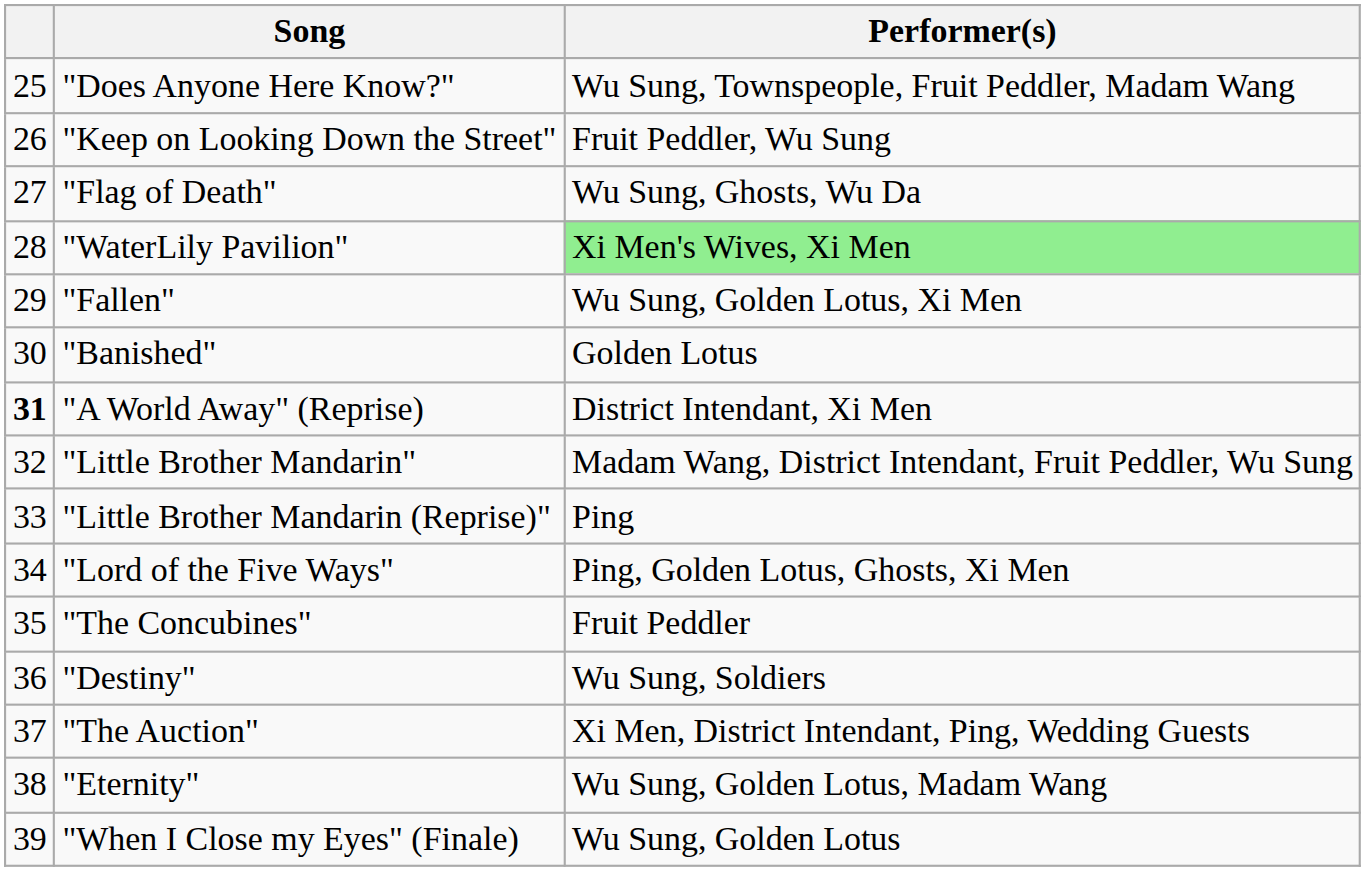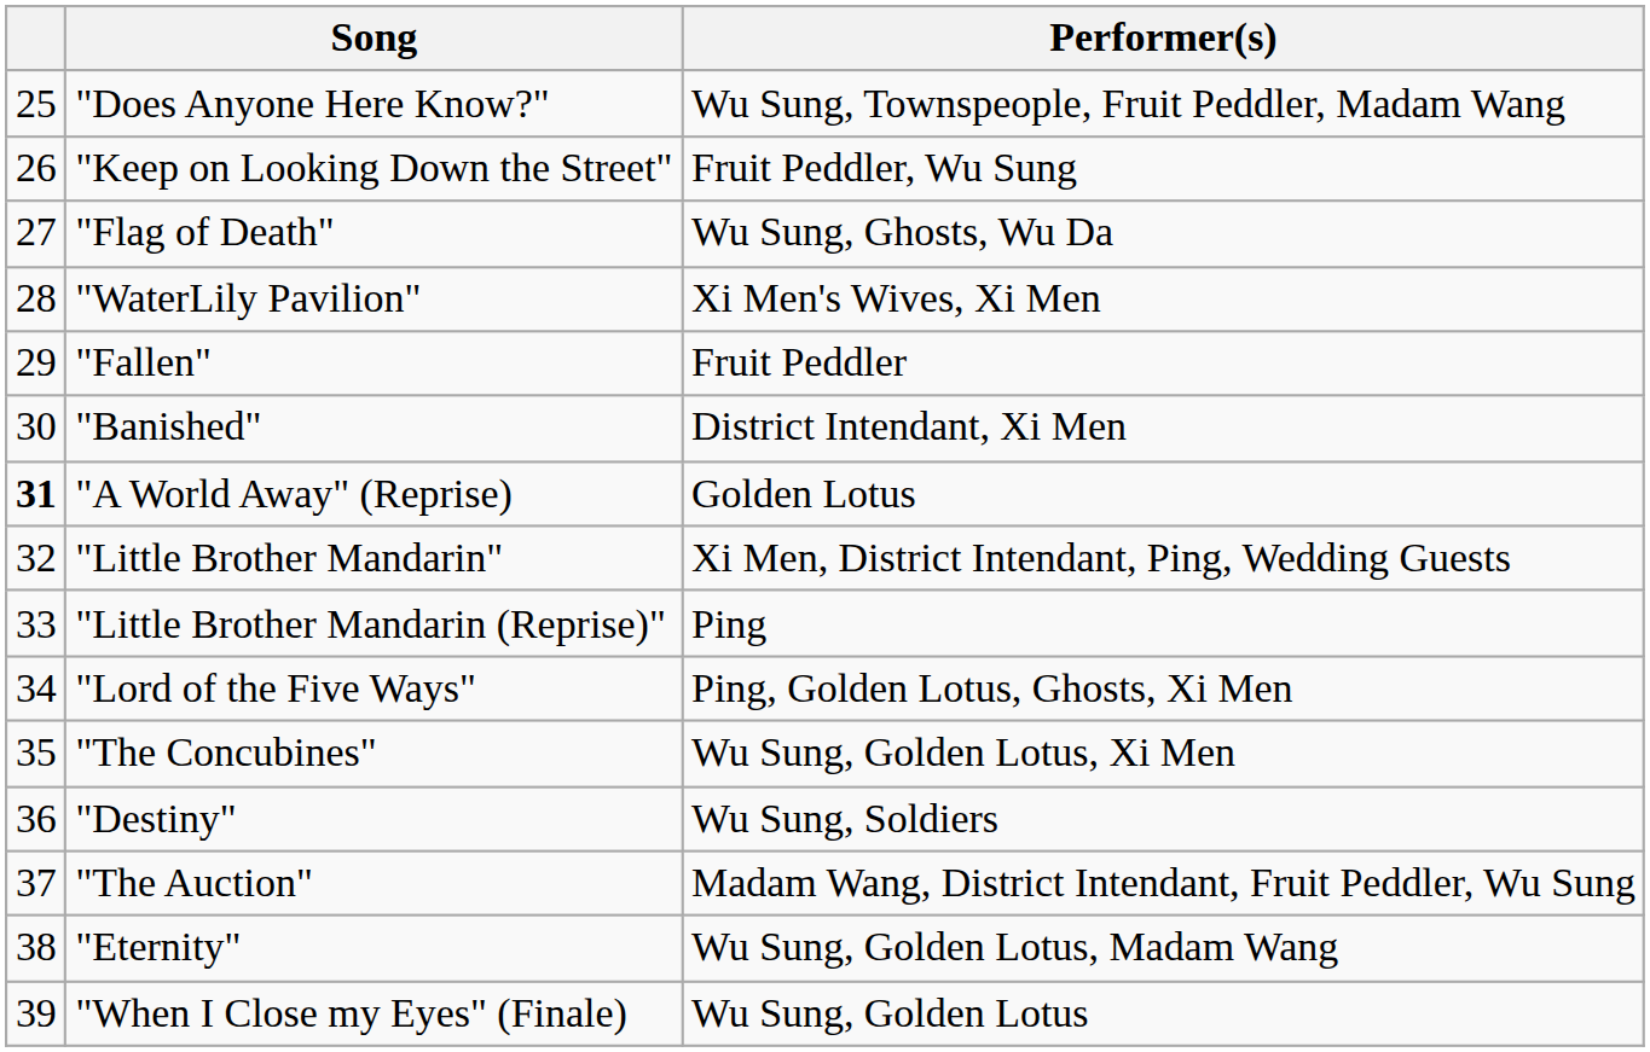 <table class="wikitable">
 <tr>
 <th></th>
 <th>Song</th>
 <th>Performer(s)</th>
 </tr>
 <tr>
 <td>25</td>
 <td>"Does Anyone Here Know?"</td>
 <td>Wu Sung, Townspeople, Fruit Peddler, Madam Wang</td>
 </tr>
 <tr>
 <td>26</td>
 <td>"Keep on Looking Down the Street"</td>
 <td>Fruit Peddler, Wu Sung</td>
 </tr>
 <tr>
 <td>27</td>
 <td>"Flag of Death"</td>
 <td>Wu Sung, Ghosts, Wu Da</td>
 </tr>
 <tr>
 <td>28</td>
 <td>"WaterLily Pavilion"</td>
-<td style="background: lightgreen;">Xi Men's Wives, Xi Men</td>
+<td>Xi Men's Wives, Xi Men</td>
 </tr>
 <tr>
 <td>29</td>
 <td>"Fallen"</td>
-<td>Wu Sung, Golden Lotus, Xi Men</td>
+<td>Fruit Peddler</td>
 </tr>
 <tr>
 <td>30</td>
 <td>"Banished"</td>
-<td>Golden Lotus</td>
+<td>District Intendant, Xi Men</td>
 </tr>
 <tr>
 <td><strong>31</strong></td>
 <td>"A World Away" (Reprise)</td>
-<td>District Intendant, Xi Men</td>
+<td>Golden Lotus</td>
 </tr>
 <tr>
 <td>32</td>
 <td>"Little Brother Mandarin"</td>
-<td>Madam Wang, District Intendant, Fruit Peddler, Wu Sung</td>
+<td>Xi Men, District Intendant, Ping, Wedding Guests</td>
 </tr>
 <tr>
 <td>33</td>
 <td>"Little Brother Mandarin (Reprise)"</td>
 <td>Ping</td>
 </tr>
 <tr>
 <td>34</td>
 <td>"Lord of the Five Ways"</td>
 <td>Ping, Golden Lotus, Ghosts, Xi Men</td>
 </tr>
 <tr>
 <td>35</td>
 <td>"The Concubines"</td>
-<td>Fruit Peddler</td>
+<td>Wu Sung, Golden Lotus, Xi Men</td>
 </tr>
 <tr>
 <td>36</td>
 <td>"Destiny"</td>
 <td>Wu Sung, Soldiers</td>
 </tr>
 <tr>
 <td>37</td>
 <td>"The Auction"</td>
-<td>Xi Men, District Intendant, Ping, Wedding Guests</td>
+<td>Madam Wang, District Intendant, Fruit Peddler, Wu Sung</td>
 </tr>
 <tr>
 <td>38</td>
 <td>"Eternity"</td>
 <td>Wu Sung, Golden Lotus, Madam Wang</td>
 </tr>
 <tr>
 <td>39</td>
 <td>"When I Close my Eyes" (Finale)</td>
 <td>Wu Sung, Golden Lotus</td>
 </tr>
 </table>
